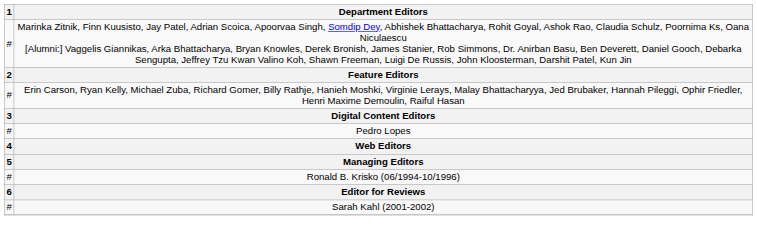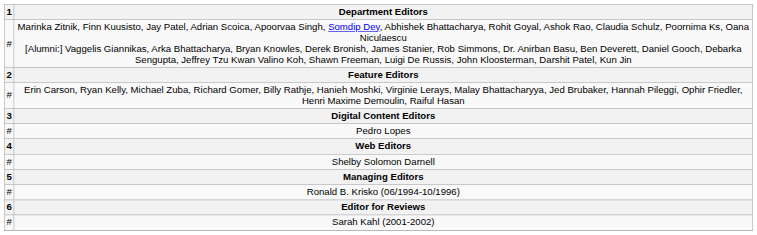 <table class=wikitable style="text-align:center">
 <tr>
 <th>1</th>
 <th>Department Editors</th>
 </tr>
 <tr>
 <td>#</td>
 <td>Marinka Zitnik,  Finn Kuusisto, Jay Patel, Adrian Scoica, Apoorvaa Singh, <a href='#'>Somdip Dey</a>, Abhishek Bhattacharya, Rohit Goyal, Ashok Rao, Claudia Schulz, Poornima Ks, Oana Niculaescu<br>[Alumni:] Vaggelis Giannikas, Arka Bhattacharya, Bryan Knowles, Derek Bronish, James Stanier, Rob Simmons, Dr. Anirban Basu, Ben Deverett, Daniel Gooch, Debarka Sengupta, Jeffrey Tzu Kwan Valino Koh, Shawn Freeman, Luigi De Russis, John Kloosterman, Darshit Patel, Kun Jin</td>
 </tr>
 <tr>
 <th>2</th>
 <th>Feature Editors</th>
 </tr>
 <tr>
 <td>#</td>
 <td>Erin Carson,  Ryan Kelly,  Michael Zuba,  Richard Gomer,  Billy Rathje,  Hanieh Moshki,  Virginie Lerays, Malay Bhattacharyya, Jed Brubaker, Hannah Pileggi, Ophir Friedler, Henri Maxime Demoulin, Raiful Hasan</td>
 </tr>
 <tr>
 <th>3</th>
 <th>Digital Content Editors</th>
 </tr>
 <tr>
 <td>#</td>
 <td>Pedro Lopes</td>
 </tr>
 <tr>
 <th>4</th>
 <th>Web Editors</th>
 </tr>
 <tr>
+<td>#</td>
+<td>Shelby Solomon Darnell</td>
+</tr>
+<tr>
 <th>5</th>
 <th>Managing Editors</th>
 </tr>
 <tr>
 <td>#</td>
 <td>Ronald B. Krisko (06/1994-10/1996)</td>
 </tr>
 <tr>
 <th>6</th>
 <th>Editor for Reviews</th>
 </tr>
 <tr>
 <td>#</td>
 <td>Sarah Kahl (2001-2002)</td>
 </tr>
 <tr>
 </tr>
 </table>
